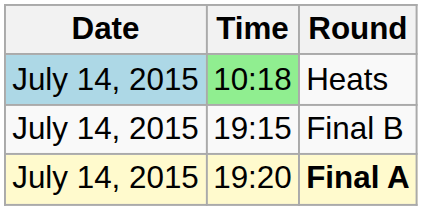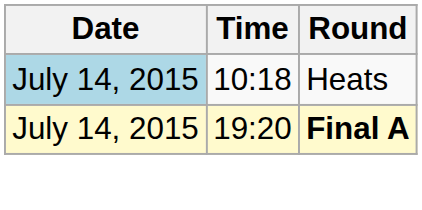 <table class="wikitable">
 <tr>
 <th>Date</th>
 <th>Time</th>
 <th>Round</th>
 </tr>
 <tr>
 <td style="background: lightblue;">July 14, 2015</td>
-<td style="background: lightgreen;">10:18</td>
+<td>10:18</td>
 <td>Heats</td>
-</tr>
-<tr>
-<td>July 14, 2015</td>
-<td>19:15</td>
-<td>Final B</td>
 </tr>
 <tr style=background:lemonchiffon>
 <td>July 14, 2015</td>
 <td>19:20</td>
 <td><strong>Final A</strong></td>
 </tr>
 </table>
